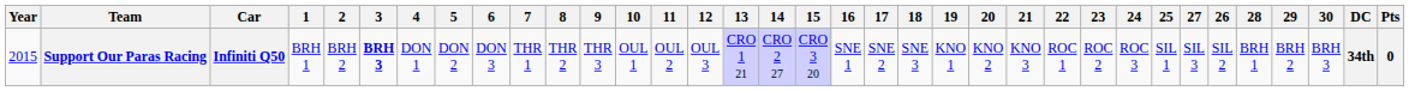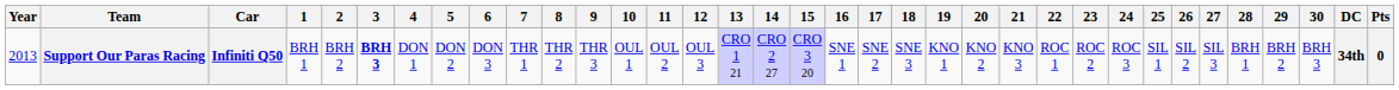 <table class="wikitable" style="text-align:center; font-size:85%">
 <tr>
 <th>Year</th>
 <th>Team</th>
 <th>Car</th>
 <th>1</th>
 <th>2</th>
 <th>3</th>
 <th>4</th>
 <th>5</th>
 <th>6</th>
 <th>7</th>
 <th>8</th>
 <th>9</th>
 <th>10</th>
 <th>11</th>
 <th>12</th>
 <th>13</th>
 <th>14</th>
 <th>15</th>
 <th>16</th>
 <th>17</th>
 <th>18</th>
 <th>19</th>
 <th>20</th>
 <th>21</th>
 <th>22</th>
 <th>23</th>
 <th>24</th>
 <th>25</th>
+<th>26</th>
 <th>27</th>
-<th>26</th>
 <th>28</th>
 <th>29</th>
 <th>30</th>
 <th>DC</th>
 <th>Pts</th>
 </tr>
 <tr>
-<td><a href='#'>2015</a></td>
+<td><a href='#'>2013</a></td>
 <th nowrap><a href='#'>Support Our Paras Racing</a></th>
 <th nowrap><a href='#'>Infiniti Q50</a></th>
 <td style="background:;"><a href='#'>BRH<br>1</a><br><small></small></td>
 <td style="background:;"><a href='#'>BRH<br>2</a><br><small></small></td>
 <td style="background:;"><strong><a href='#'>BRH<br>3</a><br><small></small></strong></td>
 <td style="background:;"><a href='#'>DON<br>1</a><br><small></small></td>
 <td style="background:;"><a href='#'>DON<br>2</a><br><small></small></td>
 <td style="background:;"><a href='#'>DON<br>3</a><br><small></small></td>
 <td style="background:;"><a href='#'>THR<br>1</a><br><small></small></td>
 <td style="background:;"><a href='#'>THR<br>2</a><br><small></small></td>
 <td style="background:;"><a href='#'>THR<br>3</a><br><small></small></td>
 <td style="background:;"><a href='#'>OUL<br>1</a><br><small></small></td>
 <td style="background:;"><a href='#'>OUL<br>2</a><br><small></small></td>
 <td style="background:;"><a href='#'>OUL<br>3</a><br><small></small></td>
 <td style="background:#CFCFFF;"><a href='#'>CRO<br>1</a><br><small>21</small></td>
 <td style="background:#CFCFFF;"><a href='#'>CRO<br>2</a><br><small>27</small></td>
 <td style="background:#CFCFFF;"><a href='#'>CRO<br>3</a><br><small>20</small></td>
 <td style="background:;"><a href='#'>SNE<br>1</a><br><small></small></td>
 <td style="background:;"><a href='#'>SNE<br>2</a><br><small></small></td>
 <td style="background:;"><a href='#'>SNE<br>3</a><br><small></small></td>
 <td style="background:;"><a href='#'>KNO<br>1</a><br><small></small></td>
 <td style="background:;"><a href='#'>KNO<br>2</a><br><small></small></td>
 <td style="background:;"><a href='#'>KNO<br>3</a><br><small></small></td>
 <td style="background:;"><a href='#'>ROC<br>1</a><br><small></small></td>
 <td style="background:;"><a href='#'>ROC<br>2</a><br><small></small></td>
 <td style="background:;"><a href='#'>ROC<br>3</a><br><small></small></td>
 <td style="background:;"><a href='#'>SIL<br>1</a><br><small></small></td>
+<td style="background:;"><a href='#'>SIL<br>2</a><br><small></small></td>
 <td style="background:;"><a href='#'>SIL<br>3</a><br><small></small></td>
-<td style="background:;"><a href='#'>SIL<br>2</a><br><small></small></td>
 <td style="background:;"><a href='#'>BRH<br>1</a><br><small></small></td>
 <td style="background:;"><a href='#'>BRH<br>2</a><br><small></small></td>
 <td style="background:;"><a href='#'>BRH<br>3</a><br><small></small></td>
 <th>34th</th>
 <th>0</th>
 </tr>
 </table>
